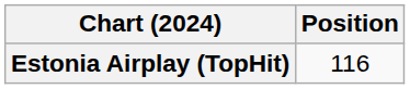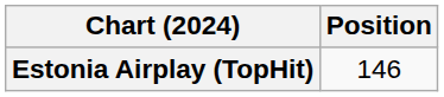 <table class="wikitable plainrowheaders" style="text-align:center">
 <tr>
 <th scope="col">Chart (2024)</th>
 <th scope="col">Position</th>
 </tr>
 <tr>
 <th scope="row">Estonia Airplay (TopHit)</th>
-<td>116</td>
+<td>146</td>
 </tr>
 </table>
